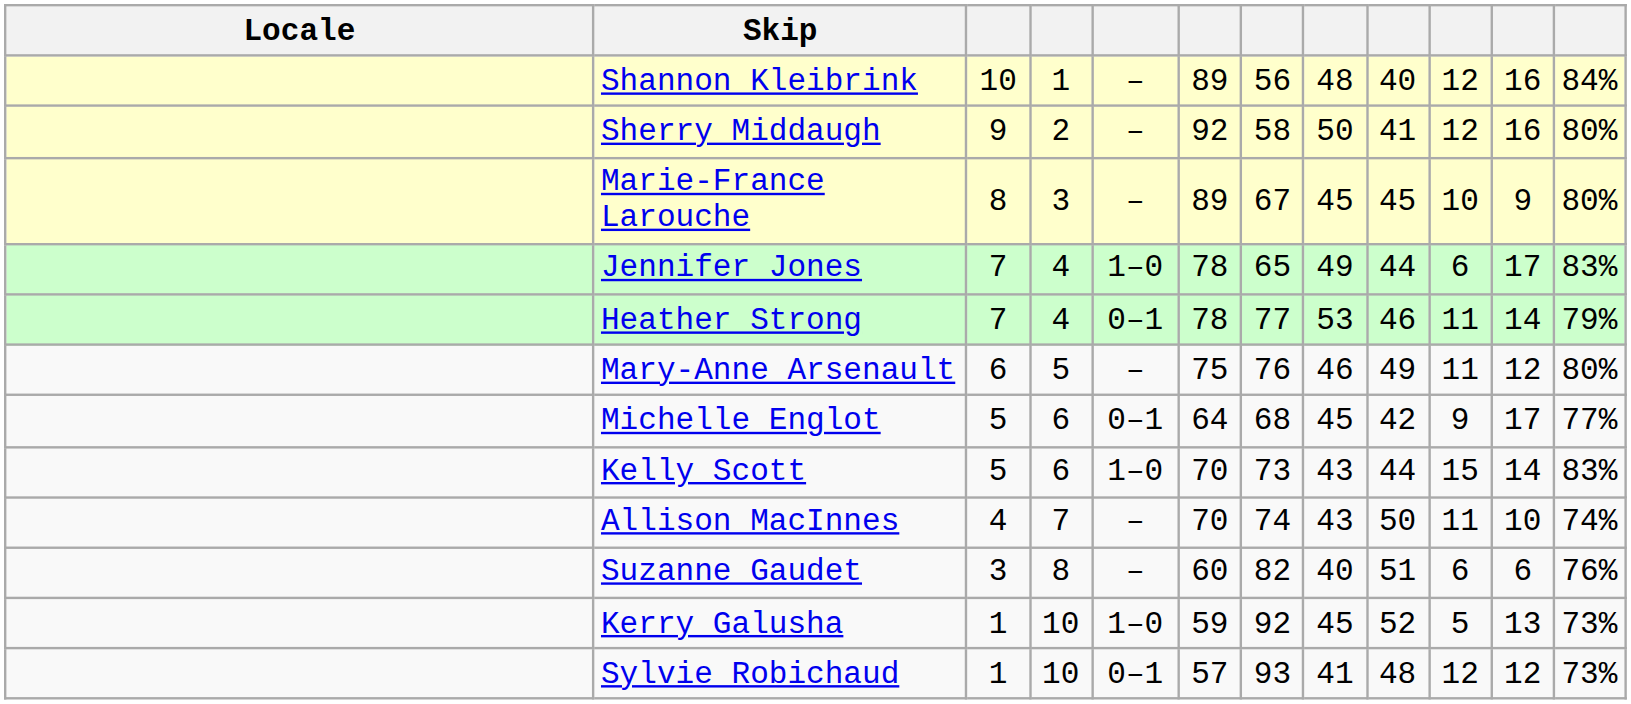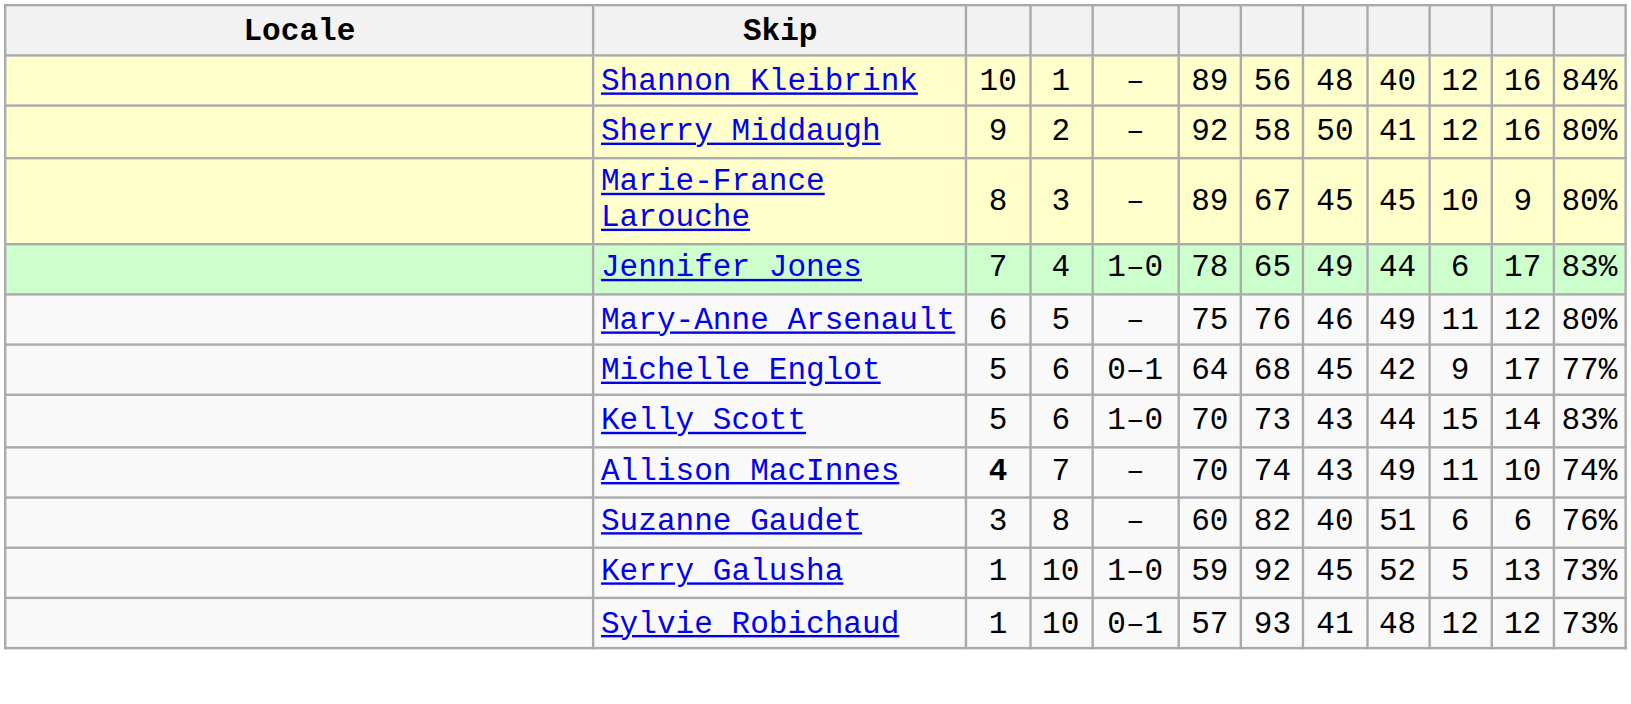 <table class="wikitable" style="text-align: center;">
 <tr>
 <th width=240>Locale</th>
 <th width=150>Skip</th>
 <th width=20></th>
 <th width=20></th>
 <th width=30></th>
 <th width=20></th>
 <th width=20></th>
 <th width=20></th>
 <th width=20></th>
 <th width=20></th>
 <th width=20></th>
 <th width=20></th>
 </tr>
 <tr style="background:#ffc;">
 <td style="text-align: left;"></td>
 <td style="text-align: left;"><a href='#'>Shannon Kleibrink</a></td>
 <td>10</td>
 <td>1</td>
 <td>–</td>
 <td>89</td>
 <td>56</td>
 <td>48</td>
 <td>40</td>
 <td>12</td>
 <td>16</td>
 <td>84%</td>
 </tr>
 <tr style="background:#ffc;">
 <td style="text-align: left;"></td>
 <td style="text-align: left;"><a href='#'>Sherry Middaugh</a></td>
 <td>9</td>
 <td>2</td>
 <td>–</td>
 <td>92</td>
 <td>58</td>
 <td>50</td>
 <td>41</td>
 <td>12</td>
 <td>16</td>
 <td>80%</td>
 </tr>
 <tr style="background:#ffc;">
 <td style="text-align: left;"></td>
 <td style="text-align: left;"><a href='#'>Marie-France Larouche</a></td>
 <td>8</td>
 <td>3</td>
 <td>–</td>
 <td>89</td>
 <td>67</td>
 <td>45</td>
 <td>45</td>
 <td>10</td>
 <td>9</td>
 <td>80%</td>
 </tr>
 <tr bgcolor="#ccffcc">
 <td style="text-align: left;"></td>
 <td style="text-align: left;"><a href='#'>Jennifer Jones</a></td>
 <td>7</td>
 <td>4</td>
 <td>1–0</td>
 <td>78</td>
 <td>65</td>
 <td>49</td>
 <td>44</td>
 <td>6</td>
 <td>17</td>
 <td>83%</td>
 </tr>
-<tr bgcolor="#ccffcc">
-<td style="text-align: left;"></td>
-<td style="text-align: left;"><a href='#'>Heather Strong</a></td>
-<td>7</td>
-<td>4</td>
-<td>0–1</td>
-<td>78</td>
-<td>77</td>
-<td>53</td>
-<td>46</td>
-<td>11</td>
-<td>14</td>
-<td>79%</td>
-</tr>
 <tr>
 <td style="text-align: left;"></td>
 <td style="text-align: left;"><a href='#'>Mary-Anne Arsenault</a></td>
 <td>6</td>
 <td>5</td>
 <td>–</td>
 <td>75</td>
 <td>76</td>
 <td>46</td>
 <td>49</td>
 <td>11</td>
 <td>12</td>
 <td>80%</td>
 </tr>
 <tr>
 <td style="text-align: left;"></td>
 <td style="text-align: left;"><a href='#'>Michelle Englot</a></td>
 <td>5</td>
 <td>6</td>
 <td>0–1</td>
 <td>64</td>
 <td>68</td>
 <td>45</td>
 <td>42</td>
 <td>9</td>
 <td>17</td>
 <td>77%</td>
 </tr>
 <tr>
 <td style="text-align: left;"></td>
 <td style="text-align: left;"><a href='#'>Kelly Scott</a></td>
 <td>5</td>
 <td>6</td>
 <td>1–0</td>
 <td>70</td>
 <td>73</td>
 <td>43</td>
 <td>44</td>
 <td>15</td>
 <td>14</td>
 <td>83%</td>
 </tr>
 <tr>
 <td style="text-align: left;"></td>
 <td style="text-align: left;"><a href='#'>Allison MacInnes</a></td>
-<td>4</td>
+<td><strong>4</strong></td>
 <td>7</td>
 <td>–</td>
 <td>70</td>
 <td>74</td>
 <td>43</td>
-<td>50</td>
+<td>49</td>
 <td>11</td>
 <td>10</td>
 <td>74%</td>
 </tr>
 <tr>
 <td style="text-align: left;"></td>
 <td style="text-align: left;"><a href='#'>Suzanne Gaudet</a></td>
 <td>3</td>
 <td>8</td>
 <td>–</td>
 <td>60</td>
 <td>82</td>
 <td>40</td>
 <td>51</td>
 <td>6</td>
 <td>6</td>
 <td>76%</td>
 </tr>
 <tr>
 <td style="text-align: left;"></td>
 <td style="text-align: left;"><a href='#'>Kerry Galusha</a></td>
 <td>1</td>
 <td>10</td>
 <td>1–0</td>
 <td>59</td>
 <td>92</td>
 <td>45</td>
 <td>52</td>
 <td>5</td>
 <td>13</td>
 <td>73%</td>
 </tr>
 <tr>
 <td style="text-align: left;"></td>
 <td style="text-align: left;"><a href='#'>Sylvie Robichaud</a></td>
 <td>1</td>
 <td>10</td>
 <td>0–1</td>
 <td>57</td>
 <td>93</td>
 <td>41</td>
 <td>48</td>
 <td>12</td>
 <td>12</td>
 <td>73%</td>
 </tr>
 </table>
